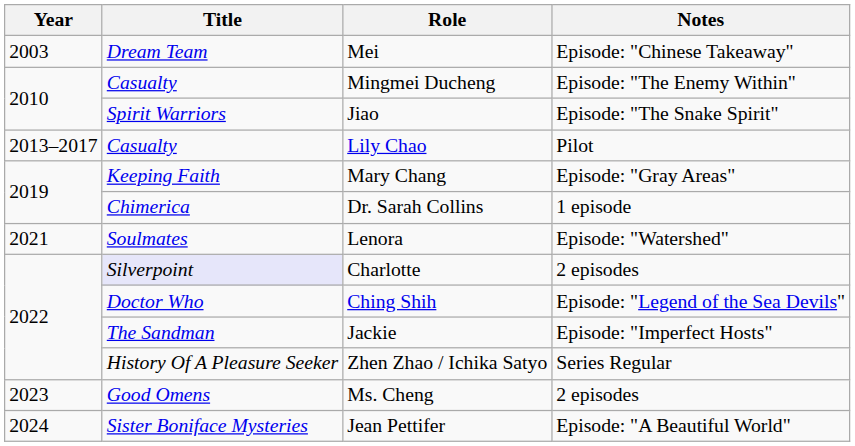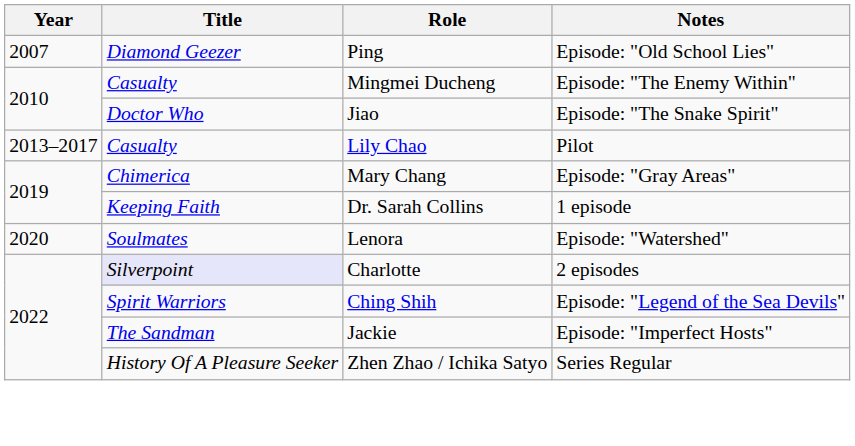 <table class="wikitable sortable">
 <tr>
 <th>Year</th>
 <th>Title</th>
 <th>Role</th>
 <th>Notes</th>
 </tr>
 <tr>
-<td>2003</td>
-<td><em><a href='#'>Dream Team</a></em></td>
-<td>Mei</td>
-<td>Episode: "Chinese Takeaway"</td>
+<td>2007</td>
+<td><em><a href='#'>Diamond Geezer</a></em></td>
+<td>Ping</td>
+<td>Episode: "Old School Lies"</td>
 </tr>
 <tr>
 <td rowspan="2">2010</td>
 <td><em><a href='#'>Casualty</a></em></td>
 <td>Mingmei Ducheng</td>
 <td>Episode: "The Enemy Within"</td>
 </tr>
 <tr>
-<td><em><a href='#'>Spirit Warriors</a></em></td>
+<td><em><a href='#'>Doctor Who</a></em></td>
 <td>Jiao</td>
 <td>Episode: "The Snake Spirit"</td>
 </tr>
 <tr>
 <td>2013–2017</td>
 <td><em><a href='#'>Casualty</a></em></td>
 <td><a href='#'>Lily Chao</a></td>
 <td>Pilot</td>
 </tr>
 <tr>
 <td rowspan="2">2019</td>
-<td><em><a href='#'>Keeping Faith</a></em></td>
+<td><em><a href='#'>Chimerica</a></em></td>
 <td>Mary Chang</td>
 <td>Episode: "Gray Areas"</td>
 </tr>
 <tr>
-<td><em><a href='#'>Chimerica</a></em></td>
+<td><em><a href='#'>Keeping Faith</a></em></td>
 <td>Dr. Sarah Collins</td>
 <td>1 episode</td>
 </tr>
 <tr>
-<td>2021</td>
+<td>2020</td>
 <td><em><a href='#'>Soulmates</a></em></td>
 <td>Lenora</td>
 <td>Episode: "Watershed"</td>
 </tr>
 <tr>
 <td rowspan="4">2022</td>
 <td style="background: lavender;"><em>Silverpoint</em></td>
 <td>Charlotte</td>
 <td>2 episodes</td>
 </tr>
 <tr>
-<td><em><a href='#'>Doctor Who</a></em></td>
+<td><em><a href='#'>Spirit Warriors</a></em></td>
 <td><a href='#'>Ching Shih</a></td>
 <td>Episode: "<a href='#'>Legend of the Sea Devils</a>"</td>
 </tr>
 <tr>
 <td><em><a href='#'>The Sandman</a></em></td>
 <td>Jackie</td>
 <td>Episode: "Imperfect Hosts"</td>
 </tr>
 <tr>
 <td><em>History Of A Pleasure Seeker</em></td>
 <td>Zhen Zhao / Ichika Satyo</td>
 <td>Series Regular</td>
 </tr>
-<tr>
-<td>2023</td>
-<td><em><a href='#'>Good Omens</a></em></td>
-<td>Ms. Cheng</td>
-<td>2 episodes</td>
-</tr>
-<tr>
-<td>2024</td>
-<td><em><a href='#'>Sister Boniface Mysteries</a></em></td>
-<td>Jean Pettifer</td>
-<td>Episode: "A Beautiful World"</td>
-</tr>
 </table>
